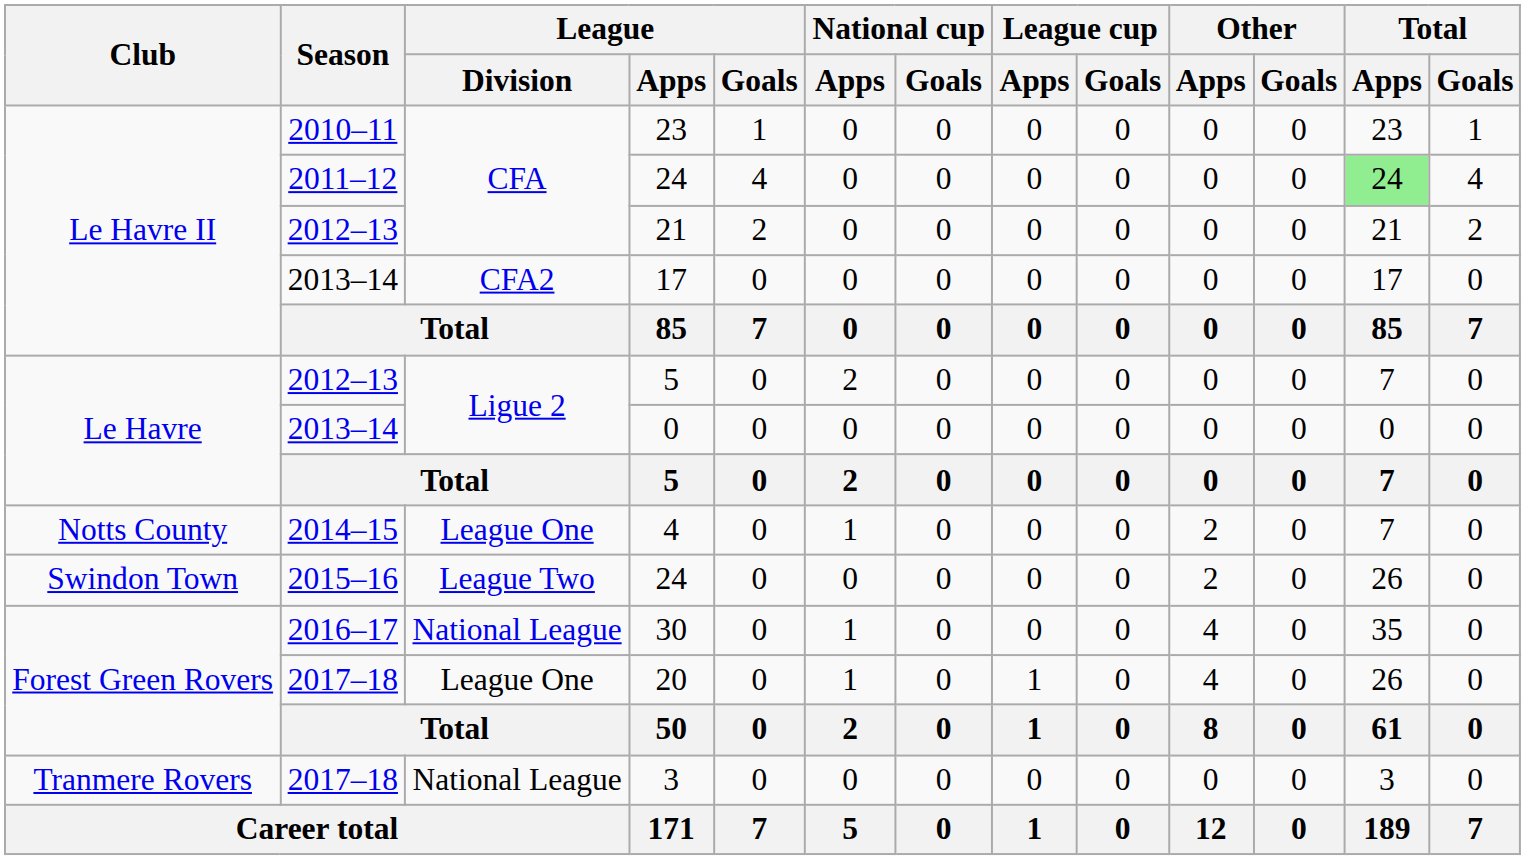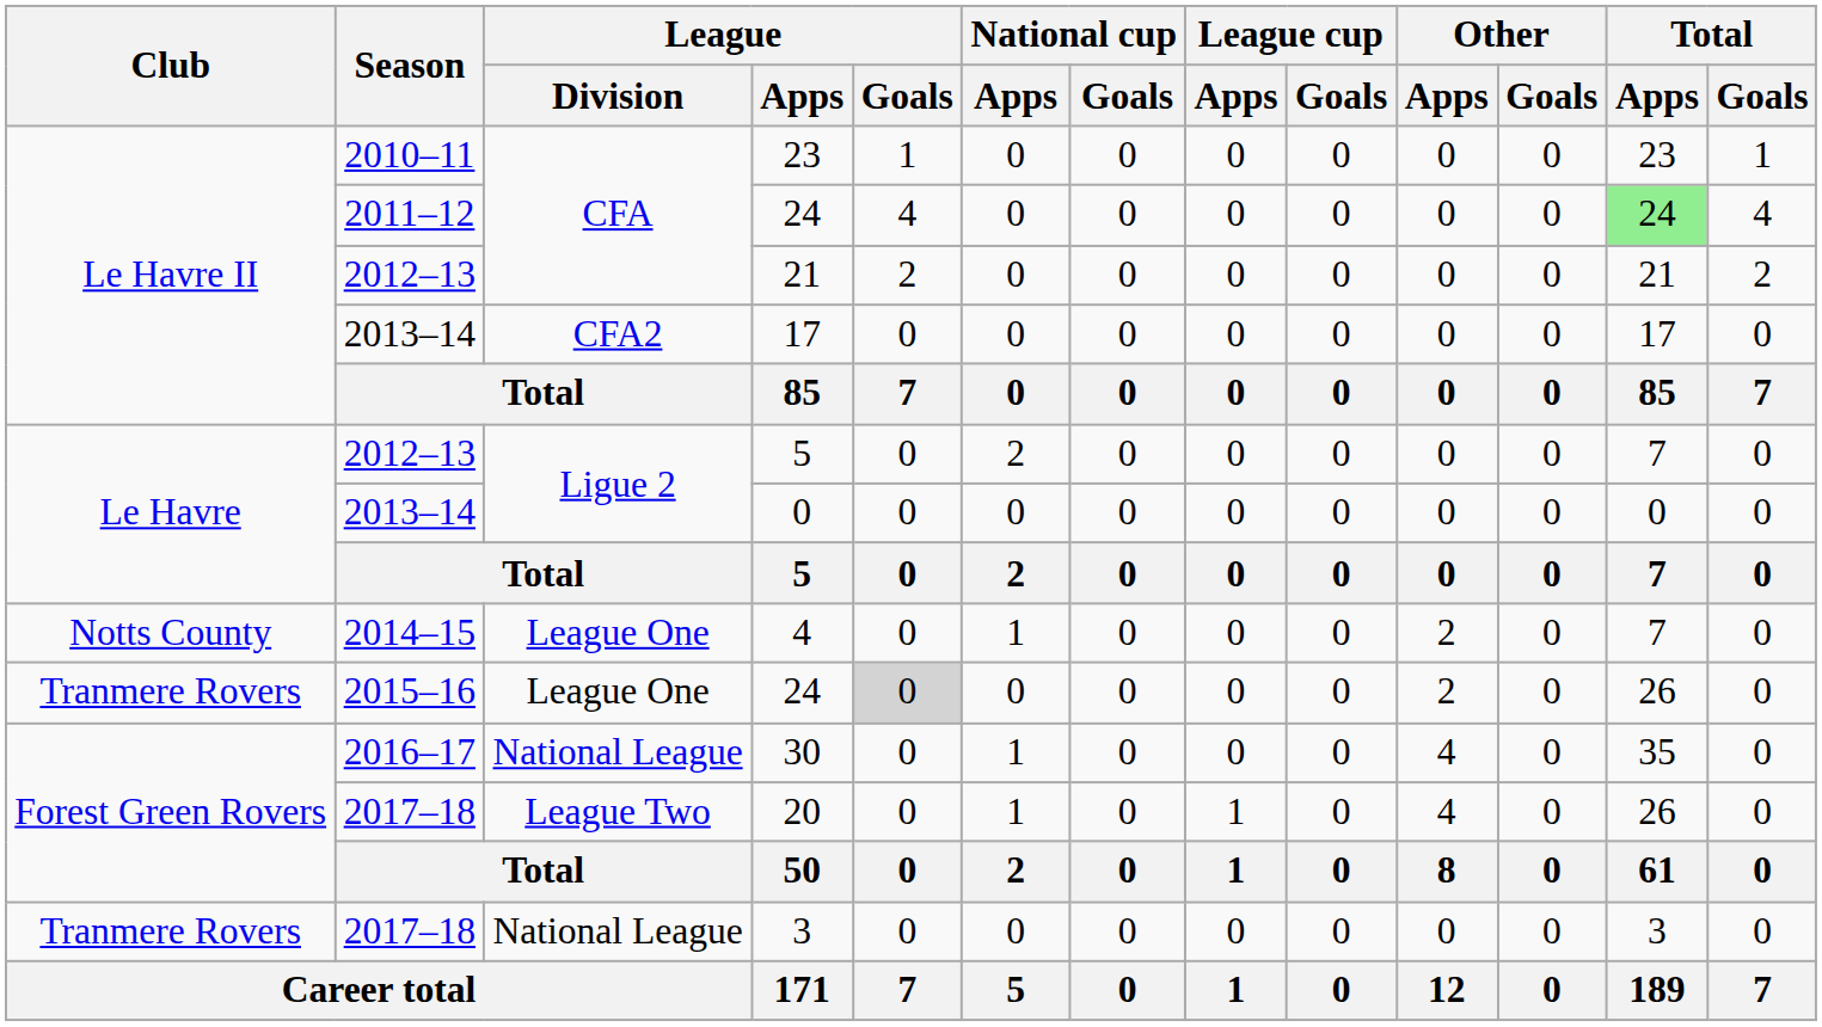 <table class="wikitable" style="text-align:center">
 <tr>
 <th rowspan="2">Club</th>
 <th rowspan="2">Season</th>
 <th colspan="3">League</th>
 <th colspan="2">National cup</th>
 <th colspan="2">League cup</th>
 <th colspan="2">Other</th>
 <th colspan="2">Total</th>
 </tr>
 <tr>
 <th>Division</th>
 <th>Apps</th>
 <th>Goals</th>
 <th>Apps</th>
 <th>Goals</th>
 <th>Apps</th>
 <th>Goals</th>
 <th>Apps</th>
 <th>Goals</th>
 <th>Apps</th>
 <th>Goals</th>
 </tr>
 <tr>
 <td rowspan="5"><a href='#'>Le Havre II</a></td>
 <td><a href='#'>2010–11</a></td>
 <td rowspan="3"><a href='#'>CFA</a></td>
 <td>23</td>
 <td>1</td>
 <td>0</td>
 <td>0</td>
 <td>0</td>
 <td>0</td>
 <td>0</td>
 <td>0</td>
 <td>23</td>
 <td>1</td>
 </tr>
 <tr>
 <td><a href='#'>2011–12</a></td>
 <td>24</td>
 <td>4</td>
 <td>0</td>
 <td>0</td>
 <td>0</td>
 <td>0</td>
 <td>0</td>
 <td>0</td>
 <td style="background: lightgreen;">24</td>
 <td>4</td>
 </tr>
 <tr>
 <td><a href='#'>2012–13</a></td>
 <td>21</td>
 <td>2</td>
 <td>0</td>
 <td>0</td>
 <td>0</td>
 <td>0</td>
 <td>0</td>
 <td>0</td>
 <td>21</td>
 <td>2</td>
 </tr>
 <tr>
 <td>2013–14</td>
 <td><a href='#'>CFA2</a></td>
 <td>17</td>
 <td>0</td>
 <td>0</td>
 <td>0</td>
 <td>0</td>
 <td>0</td>
 <td>0</td>
 <td>0</td>
 <td>17</td>
 <td>0</td>
 </tr>
 <tr>
 <th colspan="2">Total</th>
 <th>85</th>
 <th>7</th>
 <th>0</th>
 <th>0</th>
 <th>0</th>
 <th>0</th>
 <th>0</th>
 <th>0</th>
 <th>85</th>
 <th>7</th>
 </tr>
 <tr>
 <td rowspan="3"><a href='#'>Le Havre</a></td>
 <td><a href='#'>2012–13</a></td>
 <td rowspan="2"><a href='#'>Ligue 2</a></td>
 <td>5</td>
 <td>0</td>
 <td>2</td>
 <td>0</td>
 <td>0</td>
 <td>0</td>
 <td>0</td>
 <td>0</td>
 <td>7</td>
 <td>0</td>
 </tr>
 <tr>
 <td><a href='#'>2013–14</a></td>
 <td>0</td>
 <td>0</td>
 <td>0</td>
 <td>0</td>
 <td>0</td>
 <td>0</td>
 <td>0</td>
 <td>0</td>
 <td>0</td>
 <td>0</td>
 </tr>
 <tr>
 <th colspan="2">Total</th>
 <th>5</th>
 <th>0</th>
 <th>2</th>
 <th>0</th>
 <th>0</th>
 <th>0</th>
 <th>0</th>
 <th>0</th>
 <th>7</th>
 <th>0</th>
 </tr>
 <tr>
 <td><a href='#'>Notts County</a></td>
 <td><a href='#'>2014–15</a></td>
 <td><a href='#'>League One</a></td>
 <td>4</td>
 <td>0</td>
 <td>1</td>
 <td>0</td>
 <td>0</td>
 <td>0</td>
 <td>2</td>
 <td>0</td>
 <td>7</td>
 <td>0</td>
 </tr>
 <tr>
-<td><a href='#'>Swindon Town</a></td>
+<td rowspan="1"><a href='#'>Tranmere Rovers</a></td>
 <td><a href='#'>2015–16</a></td>
-<td><a href='#'>League Two</a></td>
+<td>League One</td>
 <td>24</td>
-<td>0</td>
+<td style="background: lightgrey;">0</td>
 <td>0</td>
 <td>0</td>
 <td>0</td>
 <td>0</td>
 <td>2</td>
 <td>0</td>
 <td>26</td>
 <td>0</td>
 </tr>
 <tr>
 <td rowspan="3"><a href='#'>Forest Green Rovers</a></td>
 <td><a href='#'>2016–17</a></td>
 <td><a href='#'>National League</a></td>
 <td>30</td>
 <td>0</td>
 <td>1</td>
 <td>0</td>
 <td>0</td>
 <td>0</td>
 <td>4</td>
 <td>0</td>
 <td>35</td>
 <td>0</td>
 </tr>
 <tr>
 <td><a href='#'>2017–18</a></td>
-<td>League One</td>
+<td><a href='#'>League Two</a></td>
 <td>20</td>
 <td>0</td>
 <td>1</td>
 <td>0</td>
 <td>1</td>
 <td>0</td>
 <td>4</td>
 <td>0</td>
 <td>26</td>
 <td>0</td>
 </tr>
 <tr>
 <th colspan="2">Total</th>
 <th>50</th>
 <th>0</th>
 <th>2</th>
 <th>0</th>
 <th>1</th>
 <th>0</th>
 <th>8</th>
 <th>0</th>
 <th>61</th>
 <th>0</th>
 </tr>
 <tr>
 <td rowspan="1"><a href='#'>Tranmere Rovers</a></td>
 <td><a href='#'>2017–18</a></td>
 <td>National League</td>
 <td>3</td>
 <td>0</td>
 <td>0</td>
 <td>0</td>
 <td>0</td>
 <td>0</td>
 <td>0</td>
 <td>0</td>
 <td>3</td>
 <td>0</td>
 </tr>
 <tr>
 <th colspan="3">Career total</th>
 <th>171</th>
 <th>7</th>
 <th>5</th>
 <th>0</th>
 <th>1</th>
 <th>0</th>
 <th>12</th>
 <th>0</th>
 <th>189</th>
 <th>7</th>
 </tr>
 </table>
